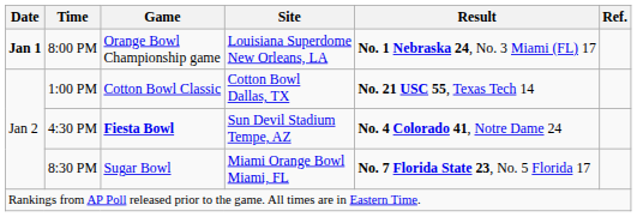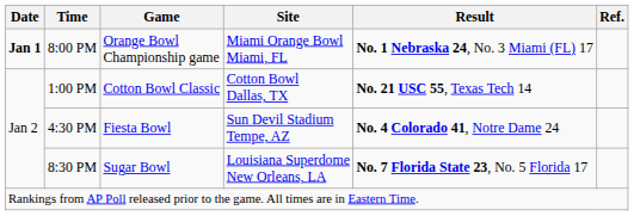 <table class="wikitable" style="font-size:90%;"|>
 <tr>
 <th>Date</th>
 <th>Time</th>
 <th>Game</th>
 <th>Site</th>
 <th>Result</th>
 <th>Ref.</th>
 </tr>
 <tr>
 <td><strong>Jan 1</strong></td>
 <td>8:00 PM</td>
 <td><a href='#'>Orange Bowl</a> <br> Championship game</td>
-<td><a href='#'>Louisiana Superdome</a><br><a href='#'>New Orleans, LA</a></td>
+<td><a href='#'>Miami Orange Bowl</a><br><a href='#'>Miami, FL</a></td>
 <td><strong>No. 1 <a href='#'>Nebraska</a> 24</strong>, No. 3 <a href='#'>Miami (FL)</a> 17</td>
 <td></td>
 </tr>
 <tr>
 <td rowspan=3>Jan 2</td>
 <td>1:00 PM</td>
 <td><a href='#'>Cotton Bowl Classic</a></td>
 <td><a href='#'>Cotton Bowl</a><br><a href='#'>Dallas, TX</a></td>
 <td><strong>No. 21 <a href='#'>USC</a> 55</strong>, <a href='#'>Texas Tech</a> 14</td>
 <td></td>
 </tr>
 <tr>
 <td>4:30 PM</td>
-<td><strong><a href='#'>Fiesta Bowl</a></strong></td>
+<td><a href='#'>Fiesta Bowl</a></td>
 <td><a href='#'>Sun Devil Stadium</a><br><a href='#'>Tempe, AZ</a></td>
 <td><strong>No. 4 <a href='#'>Colorado</a> 41</strong>, <a href='#'>Notre Dame</a> 24</td>
 <td></td>
 </tr>
 <tr>
 <td>8:30 PM</td>
 <td><a href='#'>Sugar Bowl</a></td>
-<td><a href='#'>Miami Orange Bowl</a><br><a href='#'>Miami, FL</a></td>
+<td><a href='#'>Louisiana Superdome</a><br><a href='#'>New Orleans, LA</a></td>
 <td><strong>No. 7 <a href='#'>Florida State</a> 23</strong>, No. 5 <a href='#'>Florida</a> 17</td>
 <td></td>
 </tr>
 <tr>
 <td colspan=6 style="font-size:90%;">Rankings from <a href='#'>AP Poll</a> released prior to the game. All times are in <a href='#'>Eastern Time</a>.</td>
 </tr>
 </table>
